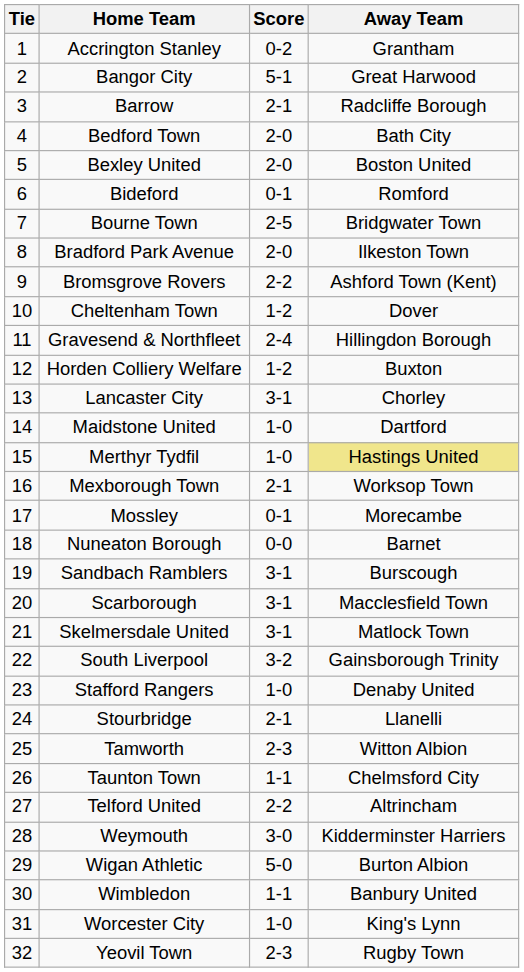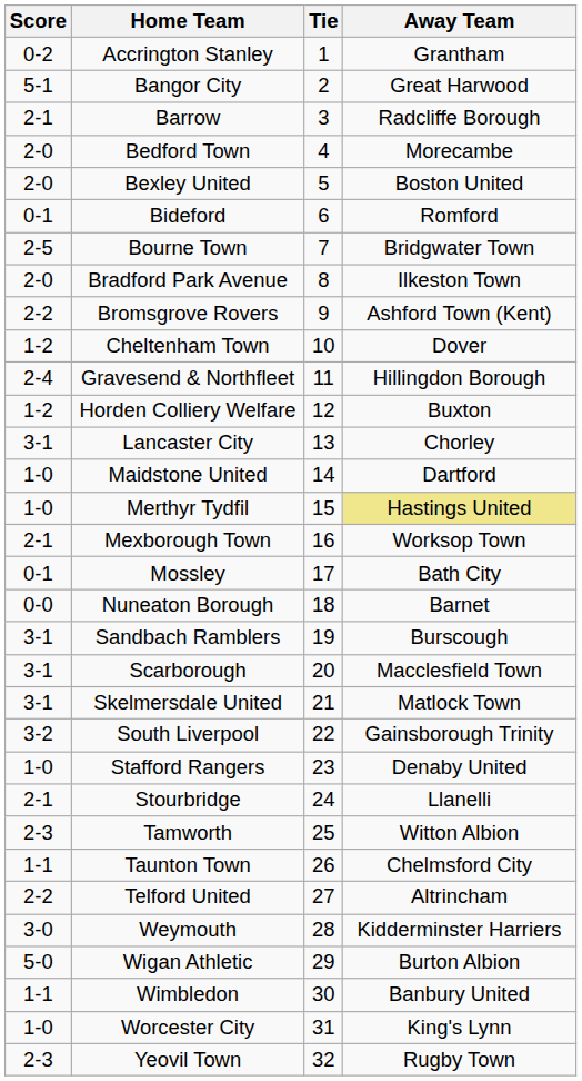 <table class="wikitable" style="text-align:center;">
 <tr>
+<th width=20>Score</th>
+<th width=175>Home Team</th>
 <th width=20>Tie</th>
-<th width=175>Home Team</th>
-<th width=20>Score</th>
 <th width=175>Away Team</th>
 </tr>
 <tr>
+<td>0-2</td>
+<td>Accrington Stanley</td>
 <td>1</td>
-<td>Accrington Stanley</td>
-<td>0-2</td>
 <td>Grantham</td>
 </tr>
 <tr>
+<td>5-1</td>
+<td>Bangor City</td>
 <td>2</td>
-<td>Bangor City</td>
-<td>5-1</td>
 <td>Great Harwood</td>
 </tr>
 <tr>
+<td>2-1</td>
+<td>Barrow</td>
 <td>3</td>
-<td>Barrow</td>
-<td>2-1</td>
 <td>Radcliffe Borough</td>
 </tr>
 <tr>
+<td>2-0</td>
+<td>Bedford Town</td>
 <td>4</td>
-<td>Bedford Town</td>
+<td>Morecambe</td>
+</tr>
+<tr>
 <td>2-0</td>
+<td>Bexley United</td>
+<td>5</td>
+<td>Boston United</td>
+</tr>
+<tr>
+<td>0-1</td>
+<td>Bideford</td>
+<td>6</td>
+<td>Romford</td>
+</tr>
+<tr>
+<td>2-5</td>
+<td>Bourne Town</td>
+<td>7</td>
+<td>Bridgwater Town</td>
+</tr>
+<tr>
+<td>2-0</td>
+<td>Bradford Park Avenue</td>
+<td>8</td>
+<td>Ilkeston Town</td>
+</tr>
+<tr>
+<td>2-2</td>
+<td>Bromsgrove Rovers</td>
+<td>9</td>
+<td>Ashford Town (Kent)</td>
+</tr>
+<tr>
+<td>1-2</td>
+<td>Cheltenham Town</td>
+<td>10</td>
+<td>Dover</td>
+</tr>
+<tr>
+<td>2-4</td>
+<td>Gravesend & Northfleet</td>
+<td>11</td>
+<td>Hillingdon Borough</td>
+</tr>
+<tr>
+<td>1-2</td>
+<td>Horden Colliery Welfare</td>
+<td>12</td>
+<td>Buxton</td>
+</tr>
+<tr>
+<td>3-1</td>
+<td>Lancaster City</td>
+<td>13</td>
+<td>Chorley</td>
+</tr>
+<tr>
+<td>1-0</td>
+<td>Maidstone United</td>
+<td>14</td>
+<td>Dartford</td>
+</tr>
+<tr>
+<td>1-0</td>
+<td>Merthyr Tydfil</td>
+<td>15</td>
+<td style="background: khaki;">Hastings United</td>
+</tr>
+<tr>
+<td>2-1</td>
+<td>Mexborough Town</td>
+<td>16</td>
+<td>Worksop Town</td>
+</tr>
+<tr>
+<td>0-1</td>
+<td>Mossley</td>
+<td>17</td>
 <td>Bath City</td>
 </tr>
 <tr>
-<td>5</td>
-<td>Bexley United</td>
-<td>2-0</td>
-<td>Boston United</td>
-</tr>
-<tr>
-<td>6</td>
-<td>Bideford</td>
-<td>0-1</td>
-<td>Romford</td>
-</tr>
-<tr>
-<td>7</td>
-<td>Bourne Town</td>
-<td>2-5</td>
-<td>Bridgwater Town</td>
-</tr>
-<tr>
-<td>8</td>
-<td>Bradford Park Avenue</td>
-<td>2-0</td>
-<td>Ilkeston Town</td>
-</tr>
-<tr>
-<td>9</td>
-<td>Bromsgrove Rovers</td>
-<td>2-2</td>
-<td>Ashford Town (Kent)</td>
-</tr>
-<tr>
-<td>10</td>
-<td>Cheltenham Town</td>
-<td>1-2</td>
-<td>Dover</td>
-</tr>
-<tr>
-<td>11</td>
-<td>Gravesend & Northfleet</td>
-<td>2-4</td>
-<td>Hillingdon Borough</td>
-</tr>
-<tr>
-<td>12</td>
-<td>Horden Colliery Welfare</td>
-<td>1-2</td>
-<td>Buxton</td>
-</tr>
-<tr>
-<td>13</td>
-<td>Lancaster City</td>
-<td>3-1</td>
-<td>Chorley</td>
-</tr>
-<tr>
-<td>14</td>
-<td>Maidstone United</td>
-<td>1-0</td>
-<td>Dartford</td>
-</tr>
-<tr>
-<td>15</td>
-<td>Merthyr Tydfil</td>
-<td>1-0</td>
-<td style="background: khaki;">Hastings United</td>
-</tr>
-<tr>
-<td>16</td>
-<td>Mexborough Town</td>
-<td>2-1</td>
-<td>Worksop Town</td>
-</tr>
-<tr>
-<td>17</td>
-<td>Mossley</td>
-<td>0-1</td>
-<td>Morecambe</td>
-</tr>
-<tr>
+<td>0-0</td>
+<td>Nuneaton Borough</td>
 <td>18</td>
-<td>Nuneaton Borough</td>
-<td>0-0</td>
 <td>Barnet</td>
 </tr>
 <tr>
+<td>3-1</td>
+<td>Sandbach Ramblers</td>
 <td>19</td>
-<td>Sandbach Ramblers</td>
-<td>3-1</td>
 <td>Burscough</td>
 </tr>
 <tr>
+<td>3-1</td>
+<td>Scarborough</td>
 <td>20</td>
-<td>Scarborough</td>
-<td>3-1</td>
 <td>Macclesfield Town</td>
 </tr>
 <tr>
+<td>3-1</td>
+<td>Skelmersdale United</td>
 <td>21</td>
-<td>Skelmersdale United</td>
-<td>3-1</td>
 <td>Matlock Town</td>
 </tr>
 <tr>
+<td>3-2</td>
+<td>South Liverpool</td>
 <td>22</td>
-<td>South Liverpool</td>
-<td>3-2</td>
 <td>Gainsborough Trinity</td>
 </tr>
 <tr>
+<td>1-0</td>
+<td>Stafford Rangers</td>
 <td>23</td>
-<td>Stafford Rangers</td>
-<td>1-0</td>
 <td>Denaby United</td>
 </tr>
 <tr>
+<td>2-1</td>
+<td>Stourbridge</td>
 <td>24</td>
-<td>Stourbridge</td>
-<td>2-1</td>
 <td>Llanelli</td>
 </tr>
 <tr>
+<td>2-3</td>
+<td>Tamworth</td>
 <td>25</td>
-<td>Tamworth</td>
-<td>2-3</td>
 <td>Witton Albion</td>
 </tr>
 <tr>
+<td>1-1</td>
+<td>Taunton Town</td>
 <td>26</td>
-<td>Taunton Town</td>
-<td>1-1</td>
 <td>Chelmsford City</td>
 </tr>
 <tr>
+<td>2-2</td>
+<td>Telford United</td>
 <td>27</td>
-<td>Telford United</td>
-<td>2-2</td>
 <td>Altrincham</td>
 </tr>
 <tr>
+<td>3-0</td>
+<td>Weymouth</td>
 <td>28</td>
-<td>Weymouth</td>
-<td>3-0</td>
 <td>Kidderminster Harriers</td>
 </tr>
 <tr>
+<td>5-0</td>
+<td>Wigan Athletic</td>
 <td>29</td>
-<td>Wigan Athletic</td>
-<td>5-0</td>
 <td>Burton Albion</td>
 </tr>
 <tr>
+<td>1-1</td>
+<td>Wimbledon</td>
 <td>30</td>
-<td>Wimbledon</td>
-<td>1-1</td>
 <td>Banbury United</td>
 </tr>
 <tr>
+<td>1-0</td>
+<td>Worcester City</td>
 <td>31</td>
-<td>Worcester City</td>
-<td>1-0</td>
 <td>King's Lynn</td>
 </tr>
 <tr>
+<td>2-3</td>
+<td>Yeovil Town</td>
 <td>32</td>
-<td>Yeovil Town</td>
-<td>2-3</td>
 <td>Rugby Town</td>
 </tr>
 </table>
